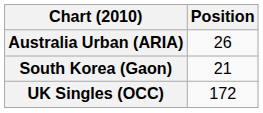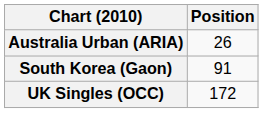 <table class="wikitable sortable plainrowheaders" style="text-align:center">
 <tr>
 <th scope="col">Chart (2010)</th>
 <th scope="col">Position</th>
 </tr>
 <tr>
 <th scope="row">Australia Urban (ARIA)</th>
 <td style="text-align:center;">26</td>
 </tr>
 <tr>
 <th scope="row">South Korea (Gaon)</th>
-<td style="text-align:center;">21</td>
+<td style="text-align:center;">91</td>
 </tr>
 <tr>
 <th scope="row">UK Singles (OCC)</th>
 <td style="text-align:center;">172</td>
 </tr>
 </table>
